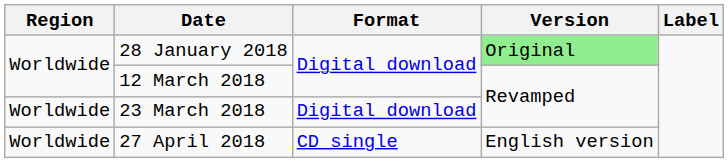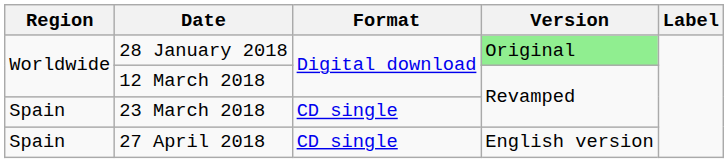 <table class=wikitable>
 <tr>
 <th>Region</th>
 <th>Date</th>
 <th>Format</th>
 <th>Version</th>
 <th>Label</th>
 </tr>
 <tr>
 <td rowspan="2">Worldwide</td>
 <td>28 January 2018</td>
 <td rowspan="2"><a href='#'>Digital download</a></td>
 <td style="background: lightgreen;">Original</td>
 <td rowspan="4"></td>
 </tr>
 <tr>
 <td>12 March 2018</td>
 <td rowspan="2">Revamped</td>
 </tr>
 <tr>
-<td>Worldwide</td>
+<td>Spain</td>
 <td>23 March 2018</td>
-<td><a href='#'>Digital download</a></td>
+<td><a href='#'>CD single</a></td>
 </tr>
 <tr>
-<td>Worldwide</td>
+<td>Spain</td>
 <td>27 April 2018</td>
 <td><a href='#'>CD single</a></td>
 <td>English version</td>
 </tr>
 </table>
